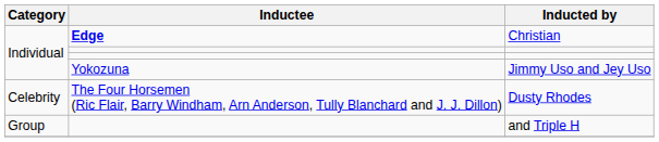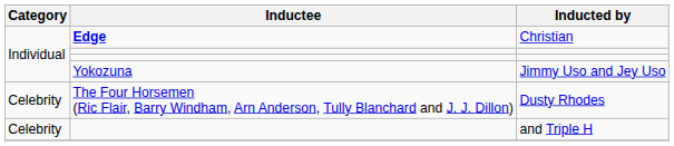 <table class="wikitable">
 <tr>
 <th>Category</th>
 <th>Inductee</th>
 <th>Inducted by</th>
 </tr>
 <tr>
 <td rowspan="4">Individual</td>
 <td><strong><a href='#'>Edge</a></strong></td>
 <td><a href='#'>Christian</a></td>
 </tr>
 <tr>
 <td></td>
 <td></td>
 </tr>
 <tr>
 <td></td>
 <td></td>
 </tr>
 <tr>
 <td><a href='#'>Yokozuna</a></td>
 <td><a href='#'>Jimmy Uso and Jey Uso</a></td>
 </tr>
 <tr>
 <td>Celebrity</td>
 <td><a href='#'>The Four Horsemen</a><br>(<a href='#'>Ric Flair</a>, <a href='#'>Barry Windham</a>, <a href='#'>Arn Anderson</a>, <a href='#'>Tully Blanchard</a> and <a href='#'>J. J. Dillon</a>)</td>
 <td><a href='#'>Dusty Rhodes</a></td>
 </tr>
 <tr>
-<td>Group</td>
+<td>Celebrity</td>
 <td></td>
 <td> and <a href='#'>Triple H</a></td>
 </tr>
 <tr>
 </tr>
 </table>
